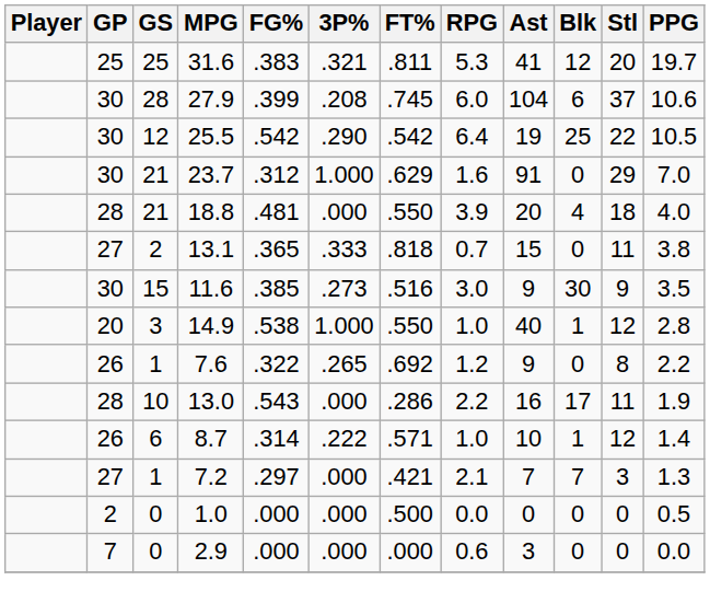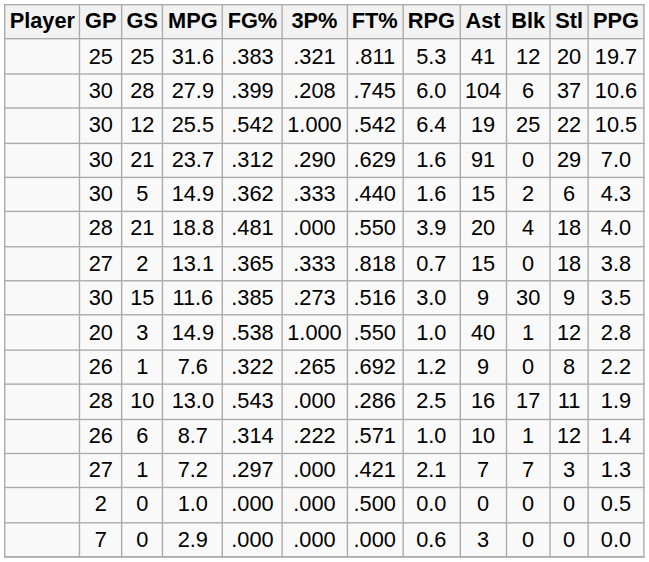 <table class="wikitable sortable" style="text-align:center">
 <tr>
 <th>Player</th>
 <th><strong>GP</strong></th>
 <th>GS</th>
 <th>MPG</th>
 <th>FG%</th>
 <th>3P%</th>
 <th>FT%</th>
 <th>RPG</th>
 <th>Ast</th>
 <th>Blk</th>
 <th>Stl</th>
 <th>PPG</th>
 </tr>
 <tr>
 <td></td>
 <td>25</td>
 <td>25</td>
 <td>31.6</td>
 <td>.383</td>
 <td>.321</td>
 <td>.811</td>
 <td>5.3</td>
 <td>41</td>
 <td>12</td>
 <td>20</td>
 <td>19.7</td>
 </tr>
 <tr>
 <td></td>
 <td>30</td>
 <td>28</td>
 <td>27.9</td>
 <td>.399</td>
 <td>.208</td>
 <td>.745</td>
 <td>6.0</td>
 <td>104</td>
 <td>6</td>
 <td>37</td>
 <td>10.6</td>
 </tr>
 <tr>
 <td></td>
 <td>30</td>
 <td>12</td>
 <td>25.5</td>
 <td>.542</td>
-<td>.290</td>
+<td>1.000</td>
 <td>.542</td>
 <td>6.4</td>
 <td>19</td>
 <td>25</td>
 <td>22</td>
 <td>10.5</td>
 </tr>
 <tr>
 <td></td>
 <td>30</td>
 <td>21</td>
 <td>23.7</td>
 <td>.312</td>
-<td>1.000</td>
+<td>.290</td>
 <td>.629</td>
 <td>1.6</td>
 <td>91</td>
 <td>0</td>
 <td>29</td>
 <td>7.0</td>
+</tr>
+<tr>
+<td></td>
+<td>30</td>
+<td>5</td>
+<td>14.9</td>
+<td>.362</td>
+<td>.333</td>
+<td>.440</td>
+<td>1.6</td>
+<td>15</td>
+<td>2</td>
+<td>6</td>
+<td>4.3</td>
 </tr>
 <tr>
 <td></td>
 <td>28</td>
 <td>21</td>
 <td>18.8</td>
 <td>.481</td>
 <td>.000</td>
 <td>.550</td>
 <td>3.9</td>
 <td>20</td>
 <td>4</td>
 <td>18</td>
 <td>4.0</td>
 </tr>
 <tr>
 <td></td>
 <td>27</td>
 <td>2</td>
 <td>13.1</td>
 <td>.365</td>
 <td>.333</td>
 <td>.818</td>
 <td>0.7</td>
 <td>15</td>
 <td>0</td>
-<td>11</td>
+<td>18</td>
 <td>3.8</td>
 </tr>
 <tr>
 <td></td>
 <td>30</td>
 <td>15</td>
 <td>11.6</td>
 <td>.385</td>
 <td>.273</td>
 <td>.516</td>
 <td>3.0</td>
 <td>9</td>
 <td>30</td>
 <td>9</td>
 <td>3.5</td>
 </tr>
 <tr>
 <td></td>
 <td>20</td>
 <td>3</td>
 <td>14.9</td>
 <td>.538</td>
 <td>1.000</td>
 <td>.550</td>
 <td>1.0</td>
 <td>40</td>
 <td>1</td>
 <td>12</td>
 <td>2.8</td>
 </tr>
 <tr>
 <td></td>
 <td>26</td>
 <td>1</td>
 <td>7.6</td>
 <td>.322</td>
 <td>.265</td>
 <td>.692</td>
 <td>1.2</td>
 <td>9</td>
 <td>0</td>
 <td>8</td>
 <td>2.2</td>
 </tr>
 <tr>
 <td></td>
 <td>28</td>
 <td>10</td>
 <td>13.0</td>
 <td>.543</td>
 <td>.000</td>
 <td>.286</td>
-<td>2.2</td>
+<td>2.5</td>
 <td>16</td>
 <td>17</td>
 <td>11</td>
 <td>1.9</td>
 </tr>
 <tr>
 <td></td>
 <td>26</td>
 <td>6</td>
 <td>8.7</td>
 <td>.314</td>
 <td>.222</td>
 <td>.571</td>
 <td>1.0</td>
 <td>10</td>
 <td>1</td>
 <td>12</td>
 <td>1.4</td>
 </tr>
 <tr>
 <td></td>
 <td>27</td>
 <td>1</td>
 <td>7.2</td>
 <td>.297</td>
 <td>.000</td>
 <td>.421</td>
 <td>2.1</td>
 <td>7</td>
 <td>7</td>
 <td>3</td>
 <td>1.3</td>
 </tr>
 <tr>
 <td></td>
 <td>2</td>
 <td>0</td>
 <td>1.0</td>
 <td>.000</td>
 <td>.000</td>
 <td>.500</td>
 <td>0.0</td>
 <td>0</td>
 <td>0</td>
 <td>0</td>
 <td>0.5</td>
 </tr>
 <tr>
 <td></td>
 <td>7</td>
 <td>0</td>
 <td>2.9</td>
 <td>.000</td>
 <td>.000</td>
 <td>.000</td>
 <td>0.6</td>
 <td>3</td>
 <td>0</td>
 <td>0</td>
 <td>0.0</td>
 </tr>
 <tr>
 </tr>
 </table>
